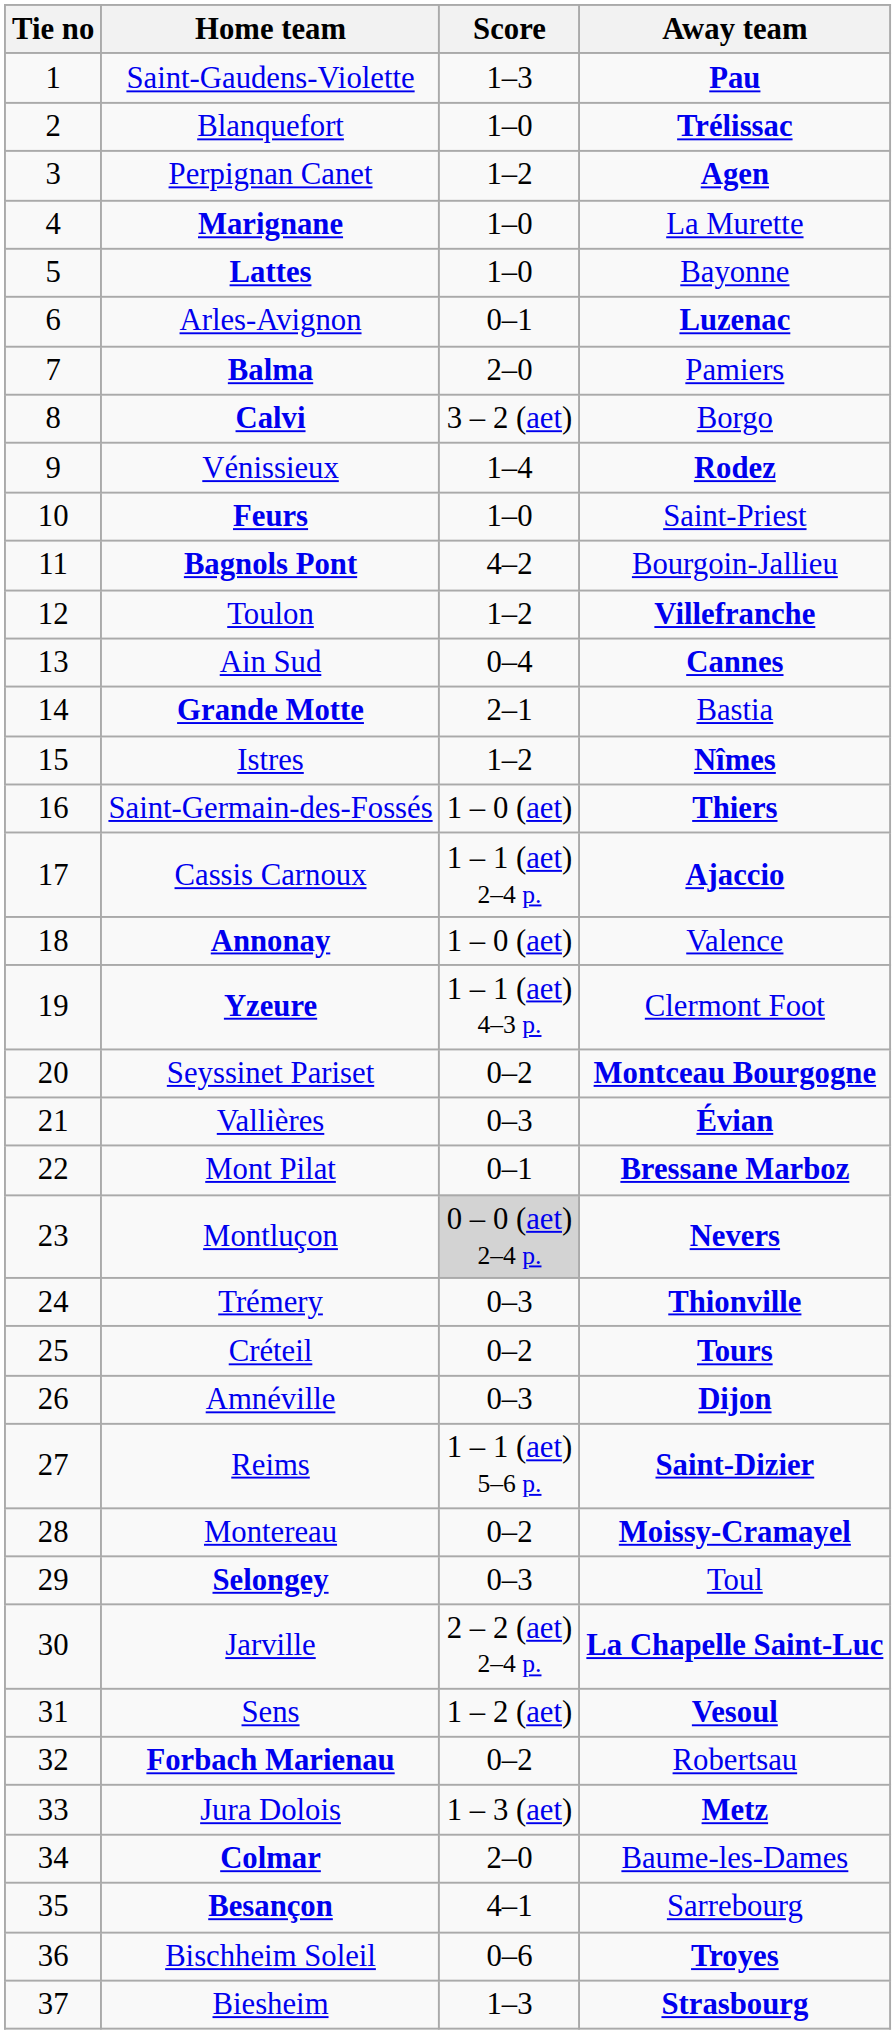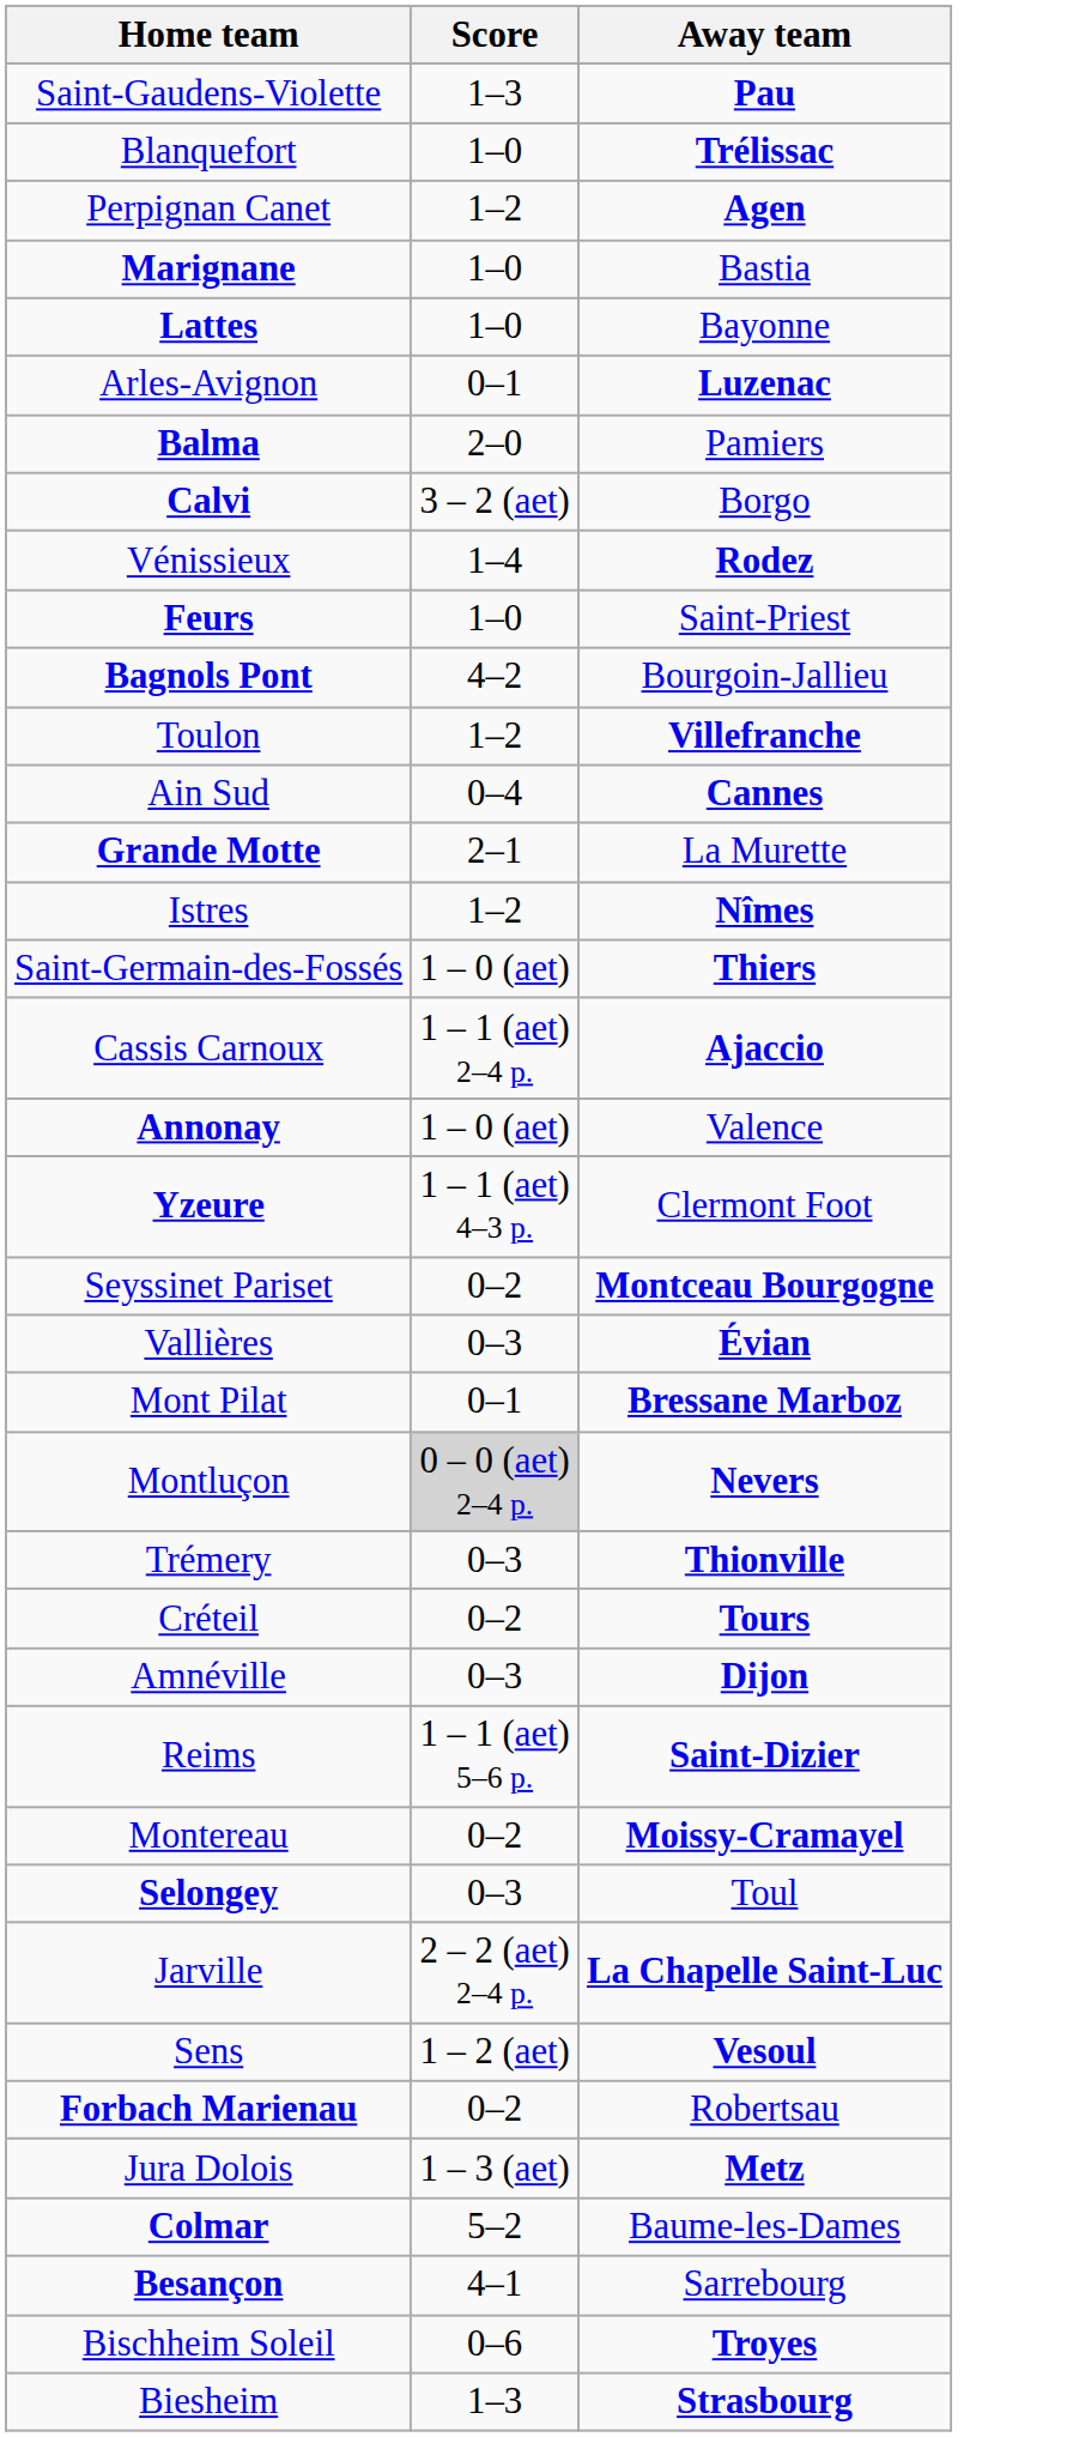 <table class="wikitable" style="text-align:center">
 <tr>
-<th>Tie no</th>
 <th>Home team</th>
 <th>Score</th>
 <th>Away team</th>
 </tr>
 <tr>
-<td>1</td>
 <td><a href='#'>Saint-Gaudens-Violette</a></td>
 <td>1–3</td>
 <td><strong><a href='#'>Pau</a></strong></td>
 </tr>
 <tr>
-<td>2</td>
 <td><a href='#'>Blanquefort</a></td>
 <td>1–0</td>
 <td><strong><a href='#'>Trélissac</a></strong></td>
 </tr>
 <tr>
-<td>3</td>
 <td><a href='#'>Perpignan Canet</a></td>
 <td>1–2</td>
 <td><strong><a href='#'>Agen</a></strong></td>
 </tr>
 <tr>
-<td>4</td>
 <td><strong><a href='#'>Marignane</a></strong></td>
 <td>1–0</td>
-<td><a href='#'>La Murette</a></td>
+<td><a href='#'>Bastia</a></td>
 </tr>
 <tr>
-<td>5</td>
 <td><strong><a href='#'>Lattes</a></strong></td>
 <td>1–0</td>
 <td><a href='#'>Bayonne</a></td>
 </tr>
 <tr>
-<td>6</td>
 <td><a href='#'>Arles-Avignon</a></td>
 <td>0–1</td>
 <td><strong><a href='#'>Luzenac</a></strong></td>
 </tr>
 <tr>
-<td>7</td>
 <td><strong><a href='#'>Balma</a></strong></td>
 <td>2–0</td>
 <td><a href='#'>Pamiers</a></td>
 </tr>
 <tr>
-<td>8</td>
 <td><strong><a href='#'>Calvi</a></strong></td>
 <td>3 – 2 (<a href='#'>aet</a>)</td>
 <td><a href='#'>Borgo</a></td>
 </tr>
 <tr>
-<td>9</td>
 <td><a href='#'>Vénissieux</a></td>
 <td>1–4</td>
 <td><strong><a href='#'>Rodez</a></strong></td>
 </tr>
 <tr>
-<td>10</td>
 <td><strong><a href='#'>Feurs</a></strong></td>
 <td>1–0</td>
 <td><a href='#'>Saint-Priest</a></td>
 </tr>
 <tr>
-<td>11</td>
 <td><strong><a href='#'>Bagnols Pont</a></strong></td>
 <td>4–2</td>
 <td><a href='#'>Bourgoin-Jallieu</a></td>
 </tr>
 <tr>
-<td>12</td>
 <td><a href='#'>Toulon</a></td>
 <td>1–2</td>
 <td><strong><a href='#'>Villefranche</a></strong></td>
 </tr>
 <tr>
-<td>13</td>
 <td><a href='#'>Ain Sud</a></td>
 <td>0–4</td>
 <td><strong><a href='#'>Cannes</a></strong></td>
 </tr>
 <tr>
-<td>14</td>
 <td><strong><a href='#'>Grande Motte</a></strong></td>
 <td>2–1</td>
-<td><a href='#'>Bastia</a></td>
+<td><a href='#'>La Murette</a></td>
 </tr>
 <tr>
-<td>15</td>
 <td><a href='#'>Istres</a></td>
 <td>1–2</td>
 <td><strong><a href='#'>Nîmes</a></strong></td>
 </tr>
 <tr>
-<td>16</td>
 <td><a href='#'>Saint-Germain-des-Fossés</a></td>
 <td>1 – 0 (<a href='#'>aet</a>)</td>
 <td><strong><a href='#'>Thiers</a></strong></td>
 </tr>
 <tr>
-<td>17</td>
 <td><a href='#'>Cassis Carnoux</a></td>
 <td>1 – 1 (<a href='#'>aet</a>)<br><small>2–4 <a href='#'>p.</a></small></td>
 <td><strong><a href='#'>Ajaccio</a></strong></td>
 </tr>
 <tr>
-<td>18</td>
 <td><strong><a href='#'>Annonay</a></strong></td>
 <td>1 – 0 (<a href='#'>aet</a>)</td>
 <td><a href='#'>Valence</a></td>
 </tr>
 <tr>
-<td>19</td>
 <td><strong><a href='#'>Yzeure</a></strong></td>
 <td>1 – 1 (<a href='#'>aet</a>)<br><small>4–3 <a href='#'>p.</a></small></td>
 <td><a href='#'>Clermont Foot</a></td>
 </tr>
 <tr>
-<td>20</td>
 <td><a href='#'>Seyssinet Pariset</a></td>
 <td>0–2</td>
 <td><strong><a href='#'>Montceau Bourgogne</a></strong></td>
 </tr>
 <tr>
-<td>21</td>
 <td><a href='#'>Vallières</a></td>
 <td>0–3</td>
 <td><strong><a href='#'>Évian</a></strong></td>
 </tr>
 <tr>
-<td>22</td>
 <td><a href='#'>Mont Pilat</a></td>
 <td>0–1</td>
 <td><strong><a href='#'>Bressane Marboz</a></strong></td>
 </tr>
 <tr>
-<td>23</td>
 <td><a href='#'>Montluçon</a></td>
 <td style="background: lightgrey;">0 – 0 (<a href='#'>aet</a>)<br><small>2–4 <a href='#'>p.</a></small></td>
 <td><strong><a href='#'>Nevers</a></strong></td>
 </tr>
 <tr>
-<td>24</td>
 <td><a href='#'>Trémery</a></td>
 <td>0–3</td>
 <td><strong><a href='#'>Thionville</a></strong></td>
 </tr>
 <tr>
-<td>25</td>
 <td><a href='#'>Créteil</a></td>
 <td>0–2</td>
 <td><strong><a href='#'>Tours</a></strong></td>
 </tr>
 <tr>
-<td>26</td>
 <td><a href='#'>Amnéville</a></td>
 <td>0–3</td>
 <td><strong><a href='#'>Dijon</a></strong></td>
 </tr>
 <tr>
-<td>27</td>
 <td><a href='#'>Reims</a></td>
 <td>1 – 1 (<a href='#'>aet</a>)<br><small>5–6 <a href='#'>p.</a></small></td>
 <td><strong><a href='#'>Saint-Dizier</a></strong></td>
 </tr>
 <tr>
-<td>28</td>
 <td><a href='#'>Montereau</a></td>
 <td>0–2</td>
 <td><strong><a href='#'>Moissy-Cramayel</a></strong></td>
 </tr>
 <tr>
-<td>29</td>
 <td><strong><a href='#'>Selongey</a></strong></td>
 <td>0–3</td>
 <td><a href='#'>Toul</a></td>
 </tr>
 <tr>
-<td>30</td>
 <td><a href='#'>Jarville</a></td>
 <td>2 – 2 (<a href='#'>aet</a>)<br><small>2–4 <a href='#'>p.</a></small></td>
 <td><strong><a href='#'>La Chapelle Saint-Luc</a></strong></td>
 </tr>
 <tr>
-<td>31</td>
 <td><a href='#'>Sens</a></td>
 <td>1 – 2 (<a href='#'>aet</a>)</td>
 <td><strong><a href='#'>Vesoul</a></strong></td>
 </tr>
 <tr>
-<td>32</td>
 <td><strong><a href='#'>Forbach Marienau</a></strong></td>
 <td>0–2</td>
 <td><a href='#'>Robertsau</a></td>
 </tr>
 <tr>
-<td>33</td>
 <td><a href='#'>Jura Dolois</a></td>
 <td>1 – 3 (<a href='#'>aet</a>)</td>
 <td><strong><a href='#'>Metz</a></strong></td>
 </tr>
 <tr>
-<td>34</td>
 <td><strong><a href='#'>Colmar</a></strong></td>
-<td>2–0</td>
+<td>5–2</td>
 <td><a href='#'>Baume-les-Dames</a></td>
 </tr>
 <tr>
-<td>35</td>
 <td><strong><a href='#'>Besançon</a></strong></td>
 <td>4–1</td>
 <td><a href='#'>Sarrebourg</a></td>
 </tr>
 <tr>
-<td>36</td>
 <td><a href='#'>Bischheim Soleil</a></td>
 <td>0–6</td>
 <td><strong><a href='#'>Troyes</a></strong></td>
 </tr>
 <tr>
-<td>37</td>
 <td><a href='#'>Biesheim</a></td>
 <td>1–3</td>
 <td><strong><a href='#'>Strasbourg</a></strong></td>
 </tr>
 </table>
